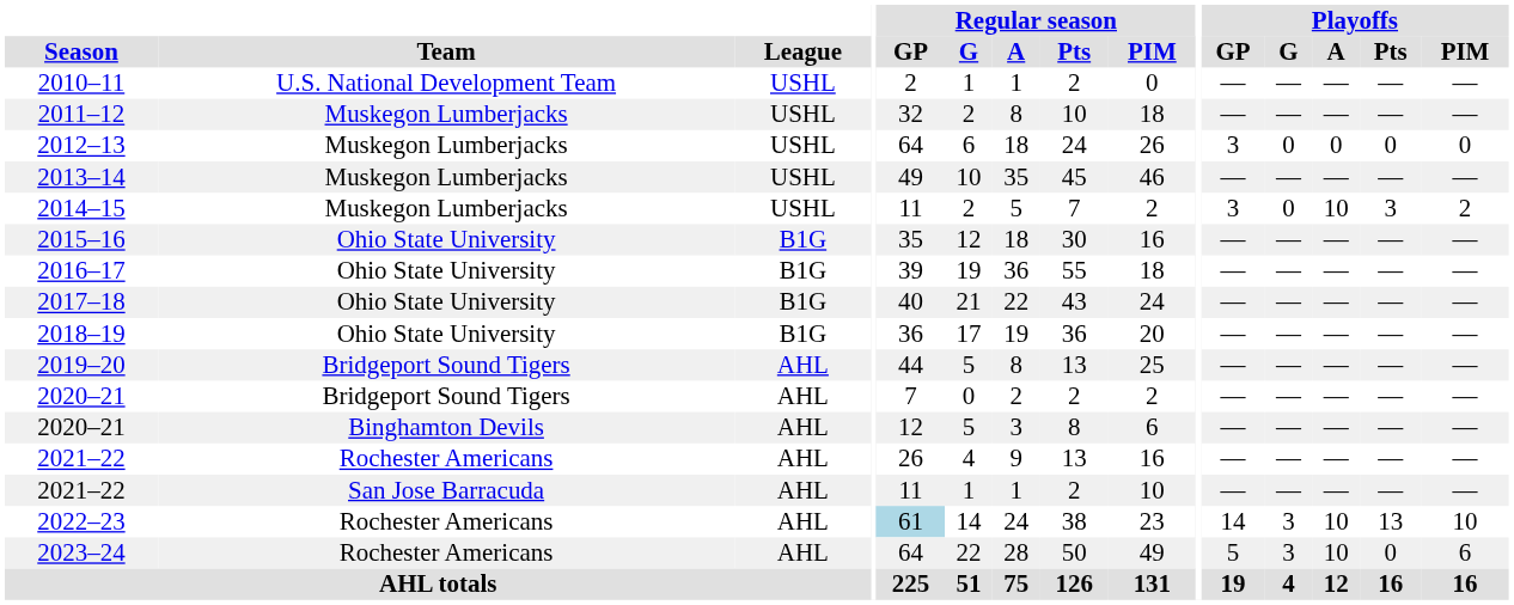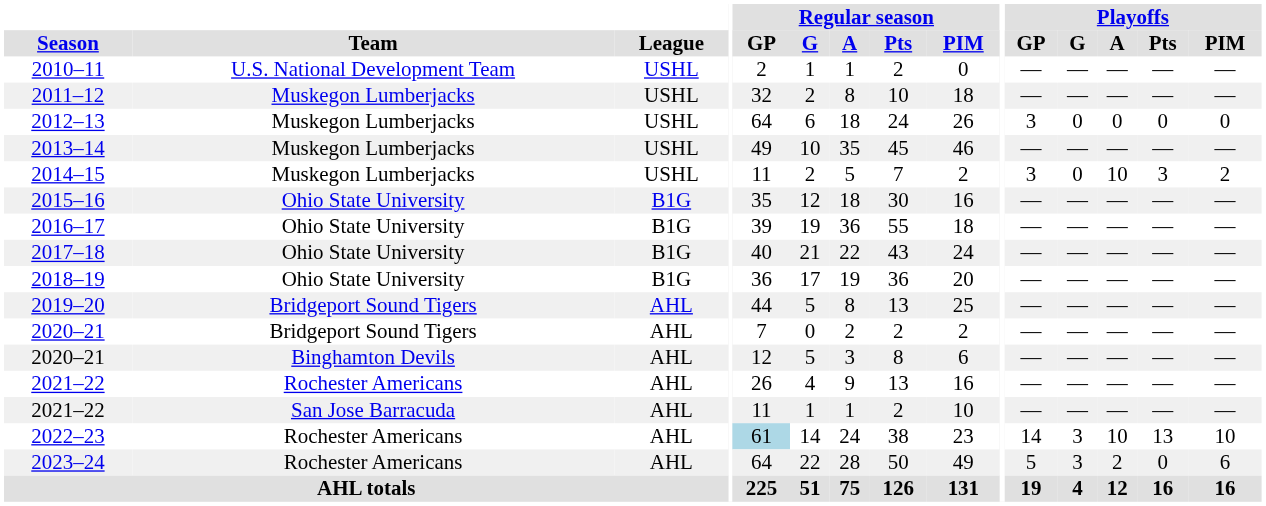 <table border="0" cellpadding="1" cellspacing="0" style="text-align:center; width:60em">
 <tr bgcolor="#e0e0e0">
 <th colspan="3" bgcolor="#ffffff"></th>
 <th rowspan="99" bgcolor="#ffffff"></th>
 <th colspan="5"><a href='#'>Regular season</a></th>
 <th rowspan="99" bgcolor="#ffffff"></th>
 <th colspan="5"><a href='#'>Playoffs</a></th>
 </tr>
 <tr bgcolor="#e0e0e0">
 <th><a href='#'>Season</a></th>
 <th>Team</th>
 <th>League</th>
 <th>GP</th>
 <th><a href='#'>G</a></th>
 <th><a href='#'>A</a></th>
 <th><a href='#'>Pts</a></th>
 <th><a href='#'>PIM</a></th>
 <th>GP</th>
 <th>G</th>
 <th>A</th>
 <th>Pts</th>
 <th>PIM</th>
 </tr>
 <tr>
 <td><a href='#'>2010–11</a></td>
 <td><a href='#'>U.S. National Development Team</a></td>
 <td><a href='#'>USHL</a></td>
 <td>2</td>
 <td>1</td>
 <td>1</td>
 <td>2</td>
 <td>0</td>
 <td>—</td>
 <td>—</td>
 <td>—</td>
 <td>—</td>
 <td>—</td>
 </tr>
 <tr bgcolor="#f0f0f0">
 <td><a href='#'>2011–12</a></td>
 <td><a href='#'>Muskegon Lumberjacks</a></td>
 <td>USHL</td>
 <td>32</td>
 <td>2</td>
 <td>8</td>
 <td>10</td>
 <td>18</td>
 <td>—</td>
 <td>—</td>
 <td>—</td>
 <td>—</td>
 <td>—</td>
 </tr>
 <tr>
 <td><a href='#'>2012–13</a></td>
 <td>Muskegon Lumberjacks</td>
 <td>USHL</td>
 <td>64</td>
 <td>6</td>
 <td>18</td>
 <td>24</td>
 <td>26</td>
 <td>3</td>
 <td>0</td>
 <td>0</td>
 <td>0</td>
 <td>0</td>
 </tr>
 <tr bgcolor="#f0f0f0">
 <td><a href='#'>2013–14</a></td>
 <td>Muskegon Lumberjacks</td>
 <td>USHL</td>
 <td>49</td>
 <td>10</td>
 <td>35</td>
 <td>45</td>
 <td>46</td>
 <td>—</td>
 <td>—</td>
 <td>—</td>
 <td>—</td>
 <td>—</td>
 </tr>
 <tr>
 <td><a href='#'>2014–15</a></td>
 <td>Muskegon Lumberjacks</td>
 <td>USHL</td>
 <td>11</td>
 <td>2</td>
 <td>5</td>
 <td>7</td>
 <td>2</td>
 <td>3</td>
 <td>0</td>
 <td>10</td>
 <td>3</td>
 <td>2</td>
 </tr>
 <tr bgcolor="#f0f0f0">
 <td><a href='#'>2015–16</a></td>
 <td><a href='#'>Ohio State University</a></td>
 <td><a href='#'>B1G</a></td>
 <td>35</td>
 <td>12</td>
 <td>18</td>
 <td>30</td>
 <td>16</td>
 <td>—</td>
 <td>—</td>
 <td>—</td>
 <td>—</td>
 <td>—</td>
 </tr>
 <tr>
 <td><a href='#'>2016–17</a></td>
 <td>Ohio State University</td>
 <td>B1G</td>
 <td>39</td>
 <td>19</td>
 <td>36</td>
 <td>55</td>
 <td>18</td>
 <td>—</td>
 <td>—</td>
 <td>—</td>
 <td>—</td>
 <td>—</td>
 </tr>
 <tr bgcolor="#f0f0f0">
 <td><a href='#'>2017–18</a></td>
 <td>Ohio State University</td>
 <td>B1G</td>
 <td>40</td>
 <td>21</td>
 <td>22</td>
 <td>43</td>
 <td>24</td>
 <td>—</td>
 <td>—</td>
 <td>—</td>
 <td>—</td>
 <td>—</td>
 </tr>
 <tr>
 <td><a href='#'>2018–19</a></td>
 <td>Ohio State University</td>
 <td>B1G</td>
 <td>36</td>
 <td>17</td>
 <td>19</td>
 <td>36</td>
 <td>20</td>
 <td>—</td>
 <td>—</td>
 <td>—</td>
 <td>—</td>
 <td>—</td>
 </tr>
 <tr bgcolor="#f0f0f0">
 <td><a href='#'>2019–20</a></td>
 <td><a href='#'>Bridgeport Sound Tigers</a></td>
 <td><a href='#'>AHL</a></td>
 <td>44</td>
 <td>5</td>
 <td>8</td>
 <td>13</td>
 <td>25</td>
 <td>—</td>
 <td>—</td>
 <td>—</td>
 <td>—</td>
 <td>—</td>
 </tr>
 <tr>
 <td><a href='#'>2020–21</a></td>
 <td>Bridgeport Sound Tigers</td>
 <td>AHL</td>
 <td>7</td>
 <td>0</td>
 <td>2</td>
 <td>2</td>
 <td>2</td>
 <td>—</td>
 <td>—</td>
 <td>—</td>
 <td>—</td>
 <td>—</td>
 </tr>
 <tr bgcolor="#f0f0f0">
 <td>2020–21</td>
 <td><a href='#'>Binghamton Devils</a></td>
 <td>AHL</td>
 <td>12</td>
 <td>5</td>
 <td>3</td>
 <td>8</td>
 <td>6</td>
 <td>—</td>
 <td>—</td>
 <td>—</td>
 <td>—</td>
 <td>—</td>
 </tr>
 <tr>
 <td><a href='#'>2021–22</a></td>
 <td><a href='#'>Rochester Americans</a></td>
 <td>AHL</td>
 <td>26</td>
 <td>4</td>
 <td>9</td>
 <td>13</td>
 <td>16</td>
 <td>—</td>
 <td>—</td>
 <td>—</td>
 <td>—</td>
 <td>—</td>
 </tr>
 <tr bgcolor="#f0f0f0">
 <td>2021–22</td>
 <td><a href='#'>San Jose Barracuda</a></td>
 <td>AHL</td>
 <td>11</td>
 <td>1</td>
 <td>1</td>
 <td>2</td>
 <td>10</td>
 <td>—</td>
 <td>—</td>
 <td>—</td>
 <td>—</td>
 <td>—</td>
 </tr>
 <tr>
 <td><a href='#'>2022–23</a></td>
 <td>Rochester Americans</td>
 <td>AHL</td>
 <td style="background: lightblue;">61</td>
 <td>14</td>
 <td>24</td>
 <td>38</td>
 <td>23</td>
 <td>14</td>
 <td>3</td>
 <td>10</td>
 <td>13</td>
 <td>10</td>
 </tr>
 <tr bgcolor="#f0f0f0">
 <td><a href='#'>2023–24</a></td>
 <td>Rochester Americans</td>
 <td>AHL</td>
 <td>64</td>
 <td>22</td>
 <td>28</td>
 <td>50</td>
 <td>49</td>
 <td>5</td>
 <td>3</td>
-<td>10</td>
+<td>2</td>
 <td>0</td>
 <td>6</td>
 </tr>
 <tr bgcolor="#e0e0e0">
 <th colspan="3">AHL totals</th>
 <th>225</th>
 <th>51</th>
 <th>75</th>
 <th>126</th>
 <th>131</th>
 <th>19</th>
 <th>4</th>
 <th>12</th>
 <th>16</th>
 <th>16</th>
 </tr>
 </table>
